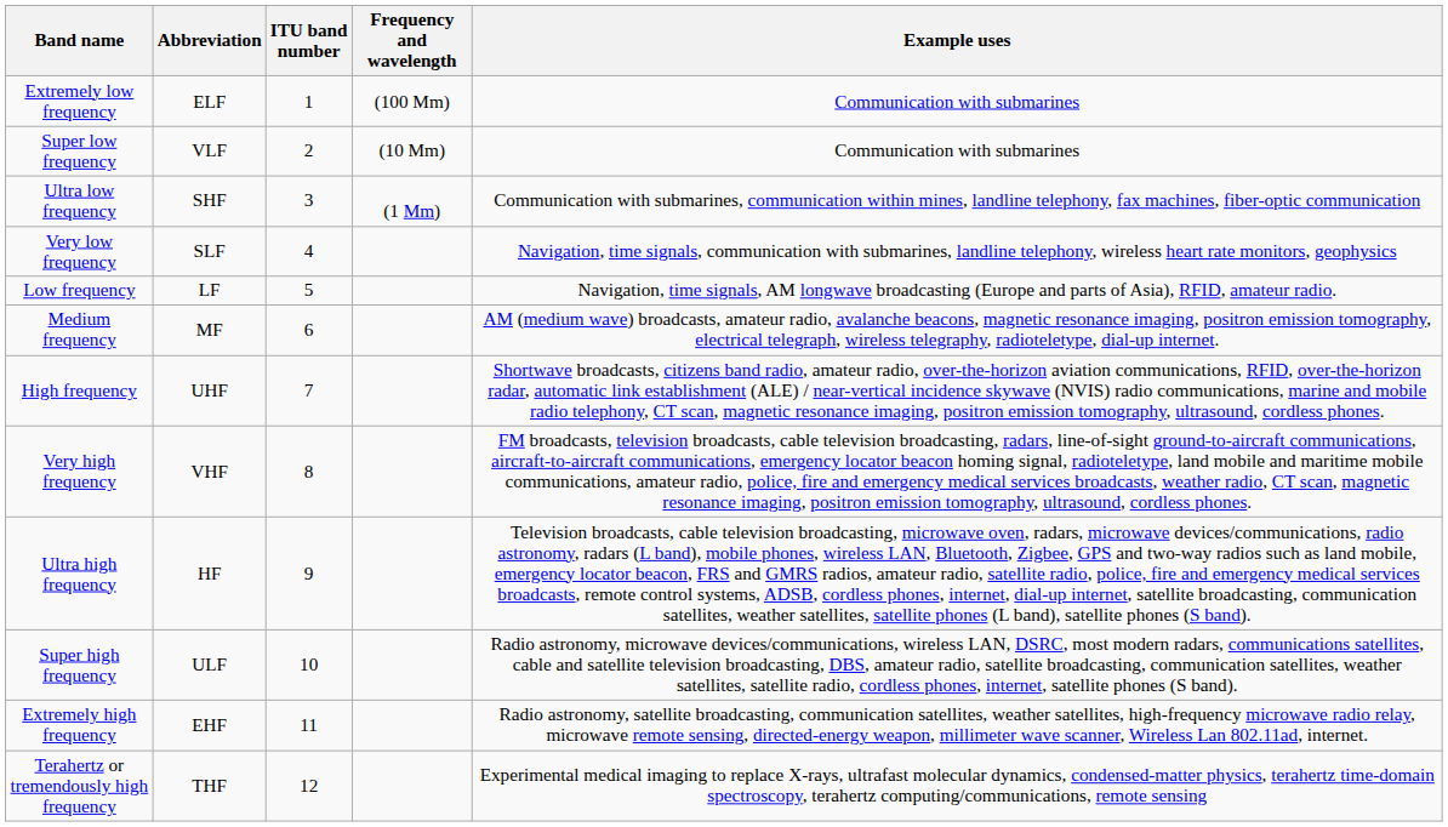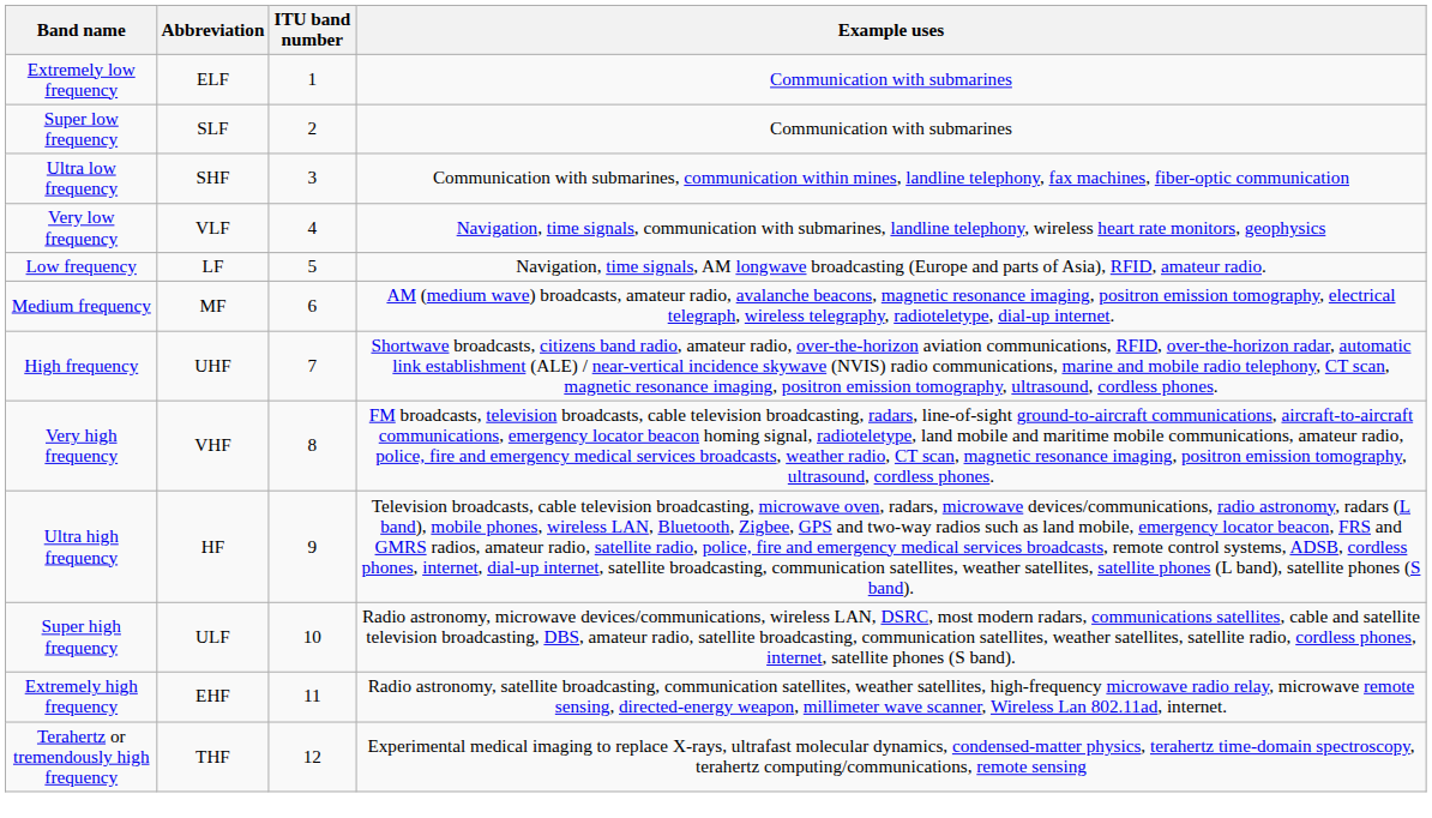 <table class="wikitable" style="text-align:center">
 <tr>
 <th>Band name</th>
 <th>Abbreviation</th>
 <th>ITU band number</th>
-<th>Frequency and wavelength</th>
 <th>Example uses</th>
 </tr>
 <tr>
 <td><a href='#'>Extremely low frequency</a></td>
 <td>ELF</td>
 <td>1</td>
-<td> (100 Mm)</td>
 <td> <a href='#'>Communication with submarines</a></td>
 </tr>
 <tr>
 <td><a href='#'>Super low frequency</a></td>
-<td>VLF</td>
+<td>SLF</td>
 <td>2</td>
-<td> (10 Mm)</td>
 <td> Communication with submarines</td>
 </tr>
 <tr>
 <td><a href='#'>Ultra low frequency</a></td>
 <td>SHF</td>
 <td>3</td>
-<td><br>(1 <a href='#'>Mm</a>)</td>
 <td> Communication with submarines, <a href='#'>communication within mines</a>, <a href='#'>landline telephony</a>, <a href='#'>fax machines</a>, <a href='#'>fiber-optic communication</a></td>
 </tr>
 <tr>
 <td><a href='#'>Very low frequency</a></td>
-<td>SLF</td>
+<td>VLF</td>
 <td>4</td>
-<td></td>
 <td> <a href='#'>Navigation</a>, <a href='#'>time signals</a>, communication with submarines, <a href='#'>landline telephony</a>, wireless <a href='#'>heart rate monitors</a>, <a href='#'>geophysics</a></td>
 </tr>
 <tr>
 <td><a href='#'>Low frequency</a></td>
 <td>LF</td>
 <td>5</td>
-<td></td>
 <td> Navigation, <a href='#'>time signals</a>, AM <a href='#'>longwave</a> broadcasting (Europe and parts of Asia), <a href='#'>RFID</a>, <a href='#'>amateur radio</a>.</td>
 </tr>
 <tr>
 <td><a href='#'>Medium frequency</a></td>
 <td>MF</td>
 <td>6</td>
-<td></td>
 <td> <a href='#'>AM</a> (<a href='#'>medium wave</a>) broadcasts, amateur radio, <a href='#'>avalanche beacons</a>, <a href='#'>magnetic resonance imaging</a>, <a href='#'>positron emission tomography</a>, <a href='#'>electrical telegraph</a>, <a href='#'>wireless telegraphy</a>, <a href='#'>radioteletype</a>, <a href='#'>dial-up internet</a>.</td>
 </tr>
 <tr>
 <td><a href='#'>High frequency</a></td>
 <td>UHF</td>
 <td>7</td>
-<td></td>
 <td> <a href='#'>Shortwave</a> broadcasts, <a href='#'>citizens band radio</a>, amateur radio, <a href='#'>over-the-horizon</a> aviation communications, <a href='#'>RFID</a>, <a href='#'>over-the-horizon radar</a>, <a href='#'>automatic link establishment</a> (ALE) / <a href='#'>near-vertical incidence skywave</a> (NVIS) radio communications, <a href='#'>marine and mobile radio telephony</a>, <a href='#'>CT scan</a>, <a href='#'>magnetic resonance imaging</a>, <a href='#'>positron emission tomography</a>, <a href='#'>ultrasound</a>, <a href='#'>cordless phones</a>.</td>
 </tr>
 <tr>
 <td><a href='#'>Very high frequency</a></td>
 <td>VHF</td>
 <td>8</td>
-<td></td>
 <td> <a href='#'>FM</a> broadcasts, <a href='#'>television</a> broadcasts, cable television broadcasting, <a href='#'>radars</a>, line-of-sight <a href='#'>ground-to-aircraft communications</a>, <a href='#'>aircraft-to-aircraft communications</a>, <a href='#'>emergency locator beacon</a> homing signal, <a href='#'>radioteletype</a>, land mobile and maritime mobile communications, amateur radio, <a href='#'>police, fire and emergency medical services broadcasts</a>, <a href='#'>weather radio</a>, <a href='#'>CT scan</a>, <a href='#'>magnetic resonance imaging</a>, <a href='#'>positron emission tomography</a>, <a href='#'>ultrasound</a>, <a href='#'>cordless phones</a>.</td>
 </tr>
 <tr>
 <td><a href='#'>Ultra high frequency</a></td>
 <td>HF</td>
 <td>9</td>
-<td></td>
 <td> Television broadcasts, cable television broadcasting, <a href='#'>microwave oven</a>, radars, <a href='#'>microwave</a> devices/communications, <a href='#'>radio astronomy</a>, radars (<a href='#'>L band</a>), <a href='#'>mobile phones</a>, <a href='#'>wireless LAN</a>, <a href='#'>Bluetooth</a>, <a href='#'>Zigbee</a>, <a href='#'>GPS</a> and two-way radios such as land mobile, <a href='#'>emergency locator beacon</a>, <a href='#'>FRS</a> and <a href='#'>GMRS</a> radios, amateur radio, <a href='#'>satellite radio</a>, <a href='#'>police, fire and emergency medical services broadcasts</a>, remote control systems, <a href='#'>ADSB</a>, <a href='#'>cordless phones</a>, <a href='#'>internet</a>, <a href='#'>dial-up internet</a>, satellite broadcasting, communication satellites, weather satellites, <a href='#'>satellite phones</a> (L band), satellite phones (<a href='#'>S band</a>).</td>
 </tr>
 <tr>
 <td><a href='#'>Super high frequency</a></td>
 <td>ULF</td>
 <td>10</td>
-<td></td>
 <td> Radio astronomy, microwave devices/communications, wireless LAN, <a href='#'>DSRC</a>, most modern radars, <a href='#'>communications satellites</a>, cable and satellite television broadcasting, <a href='#'>DBS</a>, amateur radio, satellite broadcasting, communication satellites, weather satellites, satellite radio, <a href='#'>cordless phones</a>, <a href='#'>internet</a>, satellite phones (S band).</td>
 </tr>
 <tr>
 <td><a href='#'>Extremely high frequency</a></td>
 <td>EHF</td>
 <td>11</td>
-<td></td>
 <td> Radio astronomy, satellite broadcasting, communication satellites, weather satellites, high-frequency <a href='#'>microwave radio relay</a>, microwave <a href='#'>remote sensing</a>, <a href='#'>directed-energy weapon</a>, <a href='#'>millimeter wave scanner</a>, <a href='#'>Wireless Lan 802.11ad</a>, internet.</td>
 </tr>
 <tr>
 <td><a href='#'>Terahertz</a> or <a href='#'>tremendously high frequency</a></td>
 <td>THF</td>
 <td>12</td>
-<td></td>
 <td> Experimental medical imaging to replace X-rays, ultrafast molecular dynamics, <a href='#'>condensed-matter physics</a>, <a href='#'>terahertz time-domain spectroscopy</a>, terahertz computing/communications, <a href='#'>remote sensing</a></td>
 </tr>
 </table>
